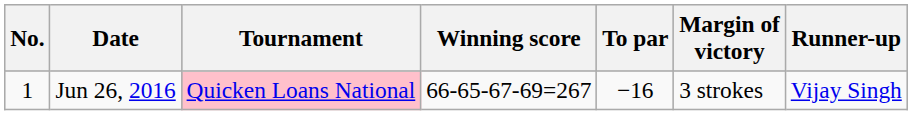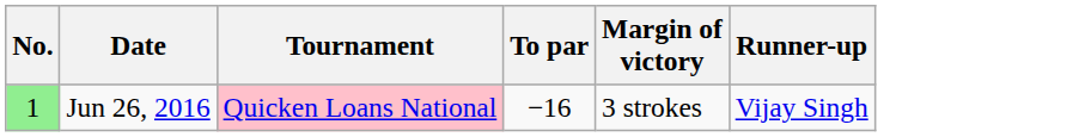 <table class="wikitable" style="font-size:95%;">
 <tr>
 <th>No.</th>
 <th>Date</th>
 <th>Tournament</th>
-<th>Winning score</th>
 <th>To par</th>
 <th>Margin of<br>victory</th>
 <th>Runner-up</th>
 </tr>
 <tr>
-<td align=center>1</td>
+<td align=center style="background: lightgreen;">1</td>
 <td align=right>Jun 26, <a href='#'>2016</a></td>
 <td style="background: pink;"><a href='#'>Quicken Loans National</a></td>
-<td align=right>66-65-67-69=267</td>
 <td align=center>−16</td>
 <td>3 strokes</td>
 <td> <a href='#'>Vijay Singh</a></td>
 </tr>
 </table>
